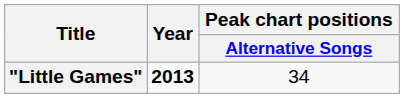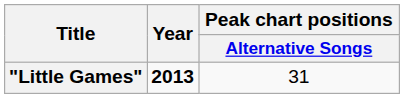 <table class="wikitable plainrowheaders" style="text-align:center;">
 <tr>
 <th scope="col" rowspan="2">Title</th>
 <th scope="col" rowspan="2">Year</th>
 <th scope="col" style="width:10em;">Peak chart positions</th>
 </tr>
 <tr>
 <th scope="col" style="width:3em;font-size:90%;"><a href='#'>Alternative Songs</a><br></th>
 </tr>
 <tr>
 <th scope="row">"Little Games"</th>
 <td><strong>2013</strong></td>
-<td>34</td>
+<td>31</td>
 </tr>
 </table>
